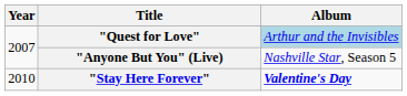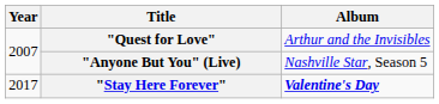 <table class="wikitable plainrowheaders">
 <tr>
 <th scope="col">Year</th>
 <th scope="col" style="width:16em;">Title</th>
 <th scope="col">Album</th>
 </tr>
 <tr>
 <td rowspan="2">2007</td>
 <th scope="row">"Quest for Love"</th>
-<td style="background: lightblue;"><em><a href='#'>Arthur and the Invisibles</a></em></td>
+<td><em><a href='#'>Arthur and the Invisibles</a></em></td>
 </tr>
 <tr>
 <th scope="row">"Anyone But You" (Live)</th>
 <td><em><a href='#'>Nashville Star</a></em>, Season 5</td>
 </tr>
 <tr>
-<td>2010</td>
+<td>2017</td>
 <th scope="row">"<a href='#'>Stay Here Forever</a>"</th>
 <td><strong><em><a href='#'>Valentine's Day</a></em></strong></td>
 </tr>
 </table>
